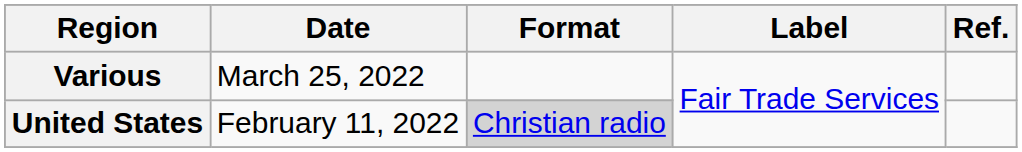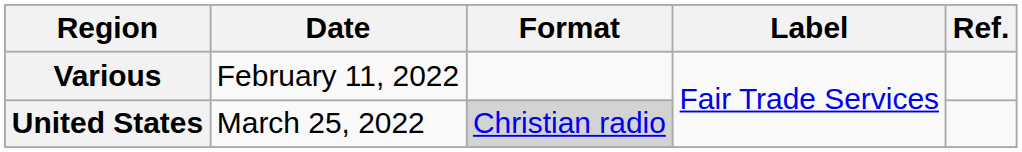 <table class="wikitable plainrowheaders">
 <tr>
 <th scope="col">Region</th>
 <th scope="col">Date</th>
 <th scope="col">Format</th>
 <th scope="col">Label</th>
 <th scope="col">Ref.</th>
 </tr>
 <tr>
 <th scope="row">Various</th>
-<td>March 25, 2022</td>
+<td>February 11, 2022</td>
 <td></td>
 <td rowspan="2"><a href='#'>Fair Trade Services</a></td>
 <td></td>
 </tr>
 <tr>
 <th scope="row">United States</th>
-<td>February 11, 2022</td>
+<td>March 25, 2022</td>
 <td style="background: lightgrey;"><a href='#'>Christian radio</a></td>
 <td></td>
 </tr>
 </table>
